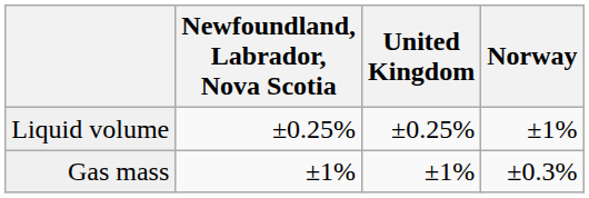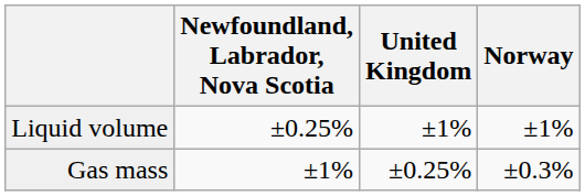 <table class="wikitable" style="text-align: right;">
 <tr>
 <th> </th>
 <th>Newfoundland,<br>Labrador,<br>Nova Scotia</th>
 <th>United<br>Kingdom</th>
 <th>Norway</th>
 </tr>
 <tr>
 <td style="background:#f0f0f0;">Liquid volume</td>
 <td>±0.25%</td>
-<td>±0.25%</td>
+<td>±1%</td>
 <td>±1%</td>
 </tr>
 <tr>
 <td style="background:#f0f0f0;">Gas mass</td>
 <td>±1%</td>
-<td>±1%</td>
+<td>±0.25%</td>
 <td>±0.3%</td>
 </tr>
 </table>
